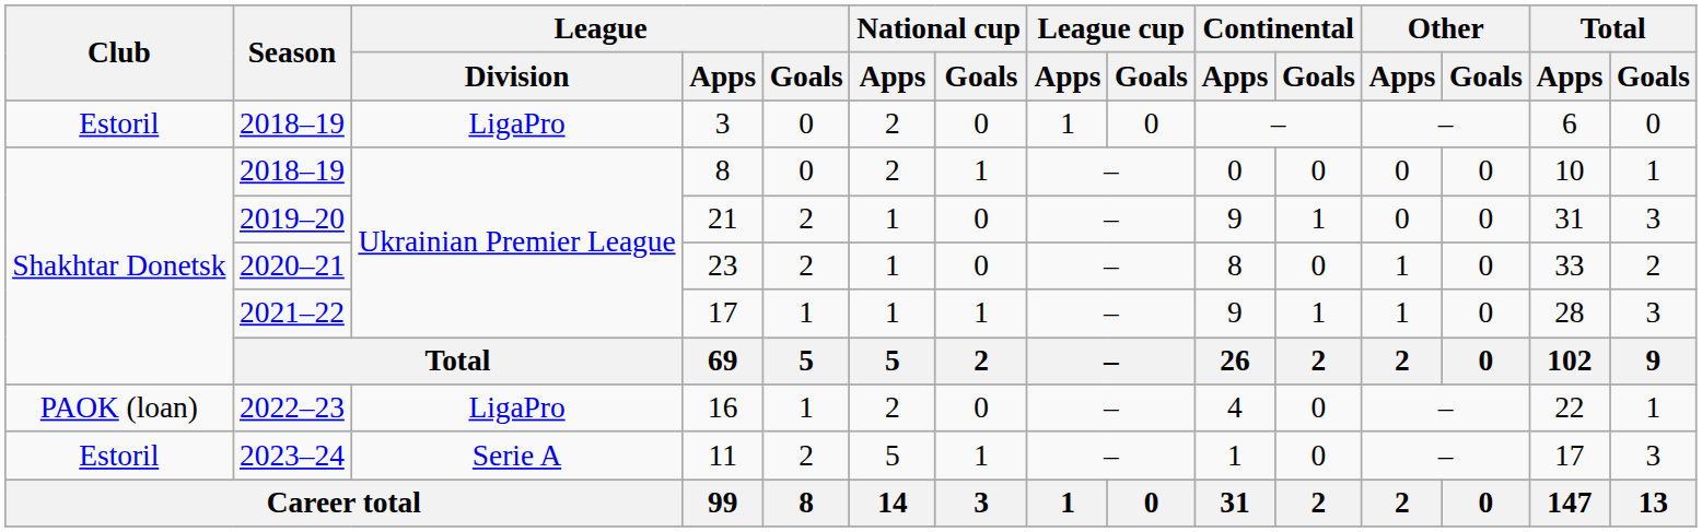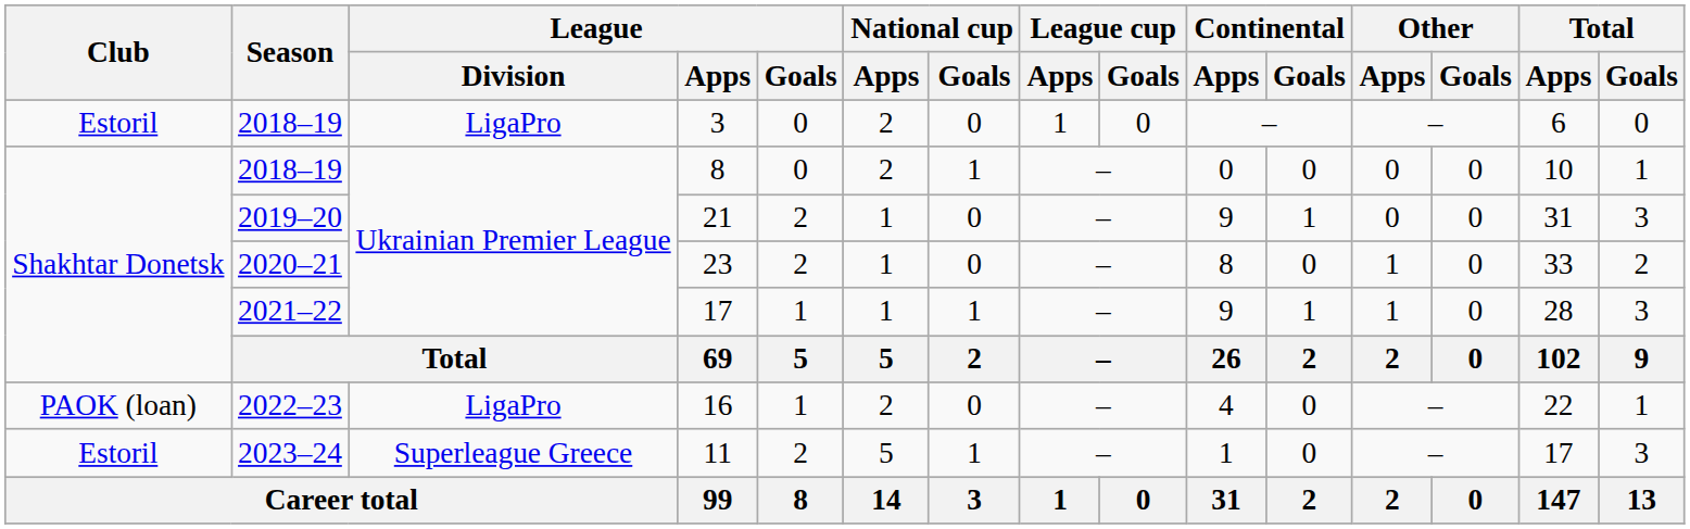 <table class="wikitable" style="text-align:center">
 <tr>
 <th rowspan="2">Club</th>
 <th rowspan="2">Season</th>
 <th colspan="3">League</th>
 <th colspan="2">National cup</th>
 <th colspan="2">League cup</th>
 <th colspan="2">Continental</th>
 <th colspan="2">Other</th>
 <th colspan="2">Total</th>
 </tr>
 <tr>
 <th>Division</th>
 <th>Apps</th>
 <th>Goals</th>
 <th>Apps</th>
 <th>Goals</th>
 <th>Apps</th>
 <th>Goals</th>
 <th>Apps</th>
 <th>Goals</th>
 <th>Apps</th>
 <th>Goals</th>
 <th>Apps</th>
 <th>Goals</th>
 </tr>
 <tr>
 <td><a href='#'>Estoril</a></td>
 <td><a href='#'>2018–19</a></td>
 <td><a href='#'>LigaPro</a></td>
 <td>3</td>
 <td>0</td>
 <td>2</td>
 <td>0</td>
 <td>1</td>
 <td>0</td>
 <td colspan="2">–</td>
 <td colspan="2">–</td>
 <td>6</td>
 <td>0</td>
 </tr>
 <tr>
 <td rowspan="5"><a href='#'>Shakhtar Donetsk</a></td>
 <td><a href='#'>2018–19</a></td>
 <td rowspan="4"><a href='#'>Ukrainian Premier League</a></td>
 <td>8</td>
 <td>0</td>
 <td>2</td>
 <td>1</td>
 <td colspan="2">–</td>
 <td>0</td>
 <td>0</td>
 <td>0</td>
 <td>0</td>
 <td>10</td>
 <td>1</td>
 </tr>
 <tr>
 <td><a href='#'>2019–20</a></td>
 <td>21</td>
 <td>2</td>
 <td>1</td>
 <td>0</td>
 <td colspan="2">–</td>
 <td>9</td>
 <td>1</td>
 <td>0</td>
 <td>0</td>
 <td>31</td>
 <td>3</td>
 </tr>
 <tr>
 <td><a href='#'>2020–21</a></td>
 <td>23</td>
 <td>2</td>
 <td>1</td>
 <td>0</td>
 <td colspan="2">–</td>
 <td>8</td>
 <td>0</td>
 <td>1</td>
 <td>0</td>
 <td>33</td>
 <td>2</td>
 </tr>
 <tr>
 <td><a href='#'>2021–22</a></td>
 <td>17</td>
 <td>1</td>
 <td>1</td>
 <td>1</td>
 <td colspan="2">–</td>
 <td>9</td>
 <td>1</td>
 <td>1</td>
 <td>0</td>
 <td>28</td>
 <td>3</td>
 </tr>
 <tr>
 <th colspan="2">Total</th>
 <th>69</th>
 <th>5</th>
 <th>5</th>
 <th>2</th>
 <th colspan="2">–</th>
 <th>26</th>
 <th>2</th>
 <th>2</th>
 <th>0</th>
 <th>102</th>
 <th>9</th>
 </tr>
 <tr>
 <td><a href='#'>PAOK</a> (loan)</td>
 <td><a href='#'>2022–23</a></td>
 <td><a href='#'>LigaPro</a></td>
 <td>16</td>
 <td>1</td>
 <td>2</td>
 <td>0</td>
 <td colspan="2">–</td>
 <td>4</td>
 <td>0</td>
 <td colspan="2">–</td>
 <td>22</td>
 <td>1</td>
 </tr>
 <tr>
 <td><a href='#'>Estoril</a></td>
 <td><a href='#'>2023–24</a></td>
-<td><a href='#'>Serie A</a></td>
+<td><a href='#'>Superleague Greece</a></td>
 <td>11</td>
 <td>2</td>
 <td>5</td>
 <td>1</td>
 <td colspan="2">–</td>
 <td>1</td>
 <td>0</td>
 <td colspan="2">–</td>
 <td>17</td>
 <td>3</td>
 </tr>
 <tr>
 <th colspan="3">Career total</th>
 <th>99</th>
 <th>8</th>
 <th>14</th>
 <th>3</th>
 <th>1</th>
 <th>0</th>
 <th>31</th>
 <th>2</th>
 <th>2</th>
 <th>0</th>
 <th>147</th>
 <th>13</th>
 </tr>
 </table>
